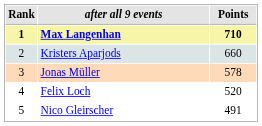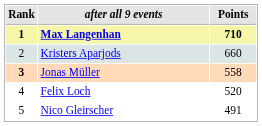 <table cellspacing="1" cellpadding="3" style="border:1px solid #AAAAAA;font-size:86%">
 <tr style="background-color: #E4E4E4;">
 <th style="border-bottom:1px solid #AAAAAA; width: 10px;">Rank</th>
 <th style="border-bottom:1px solid #AAAAAA; width: 200px;"><em>after all 9 events</em></th>
 <th style="border-bottom:1px solid #AAAAAA; width: 50px;">Points</th>
 </tr>
 <tr style="background:#f7f6a8;">
 <td align=center><strong>1</strong></td>
 <td><strong> <a href='#'>Max Langenhan</a></strong></td>
 <td align=center><strong>710</strong></td>
 </tr>
 <tr style="background:#dce5e5;">
 <td align=center>2</td>
 <td> <a href='#'>Kristers Aparjods</a></td>
 <td align=center>660</td>
 </tr>
 <tr style="background:#ffdab9;">
-<td align=center>3</td>
+<td align=center><strong>3</strong></td>
 <td> <a href='#'>Jonas Müller</a></td>
-<td align=center>578</td>
+<td align=center>558</td>
 </tr>
 <tr>
 <td align=center>4</td>
 <td> <a href='#'>Felix Loch</a></td>
 <td align=center>520</td>
 </tr>
 <tr>
 <td align=center>5</td>
 <td> <a href='#'>Nico Gleirscher</a></td>
 <td align=center>491</td>
 </tr>
 </table>
